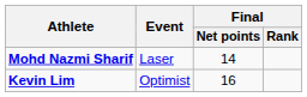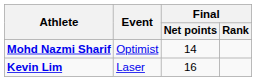 <table class="wikitable" style="font-size:90%">
 <tr>
 <th rowspan=2>Athlete</th>
 <th rowspan=2>Event</th>
 <th colspan=2>Final</th>
 </tr>
 <tr style="font-size:95%">
 <th>Net points</th>
 <th>Rank</th>
 </tr>
 <tr align=center>
 <td align=left><strong><a href='#'>Mohd Nazmi Sharif</a></strong></td>
-<td align=left><a href='#'>Laser</a></td>
+<td align=left><a href='#'>Optimist</a></td>
 <td>14</td>
 <td></td>
 </tr>
 <tr align=center>
 <td align=left><strong><a href='#'>Kevin Lim</a></strong></td>
-<td align=left><a href='#'>Optimist</a></td>
+<td align=left><a href='#'>Laser</a></td>
 <td>16</td>
 <td></td>
 </tr>
 </table>
